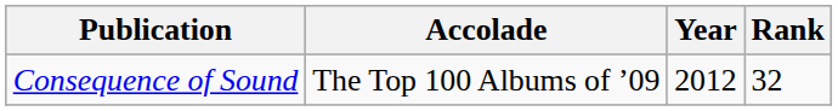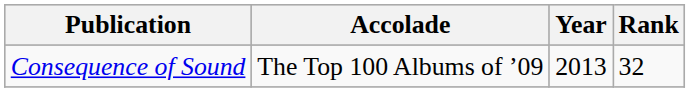 <table class="wikitable">
 <tr>
 <th>Publication</th>
 <th>Accolade</th>
 <th>Year</th>
 <th>Rank</th>
 </tr>
 <tr>
 <td><em><a href='#'>Consequence of Sound</a></em></td>
 <td>The Top 100 Albums of ’09</td>
-<td>2012</td>
+<td>2013</td>
 <td>32</td>
 </tr>
 </table>
